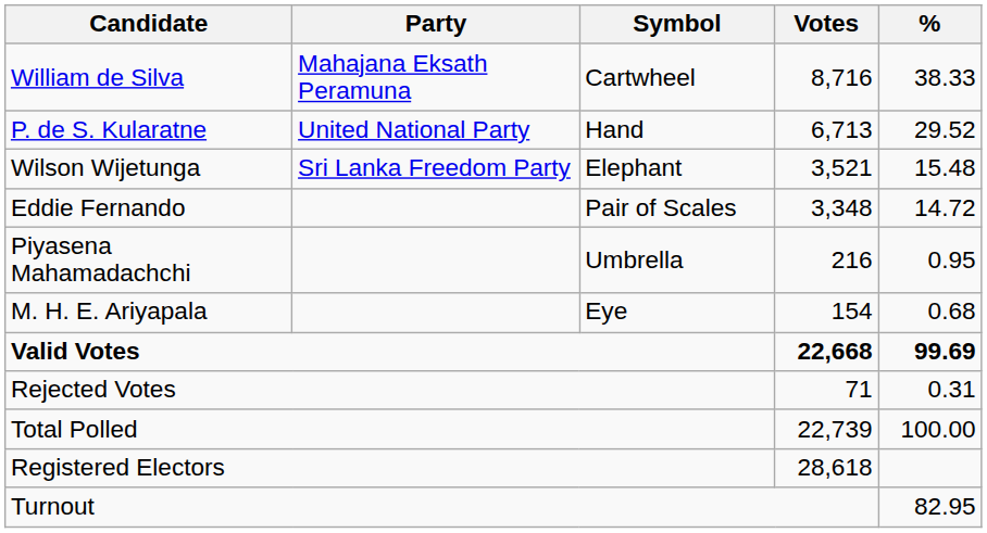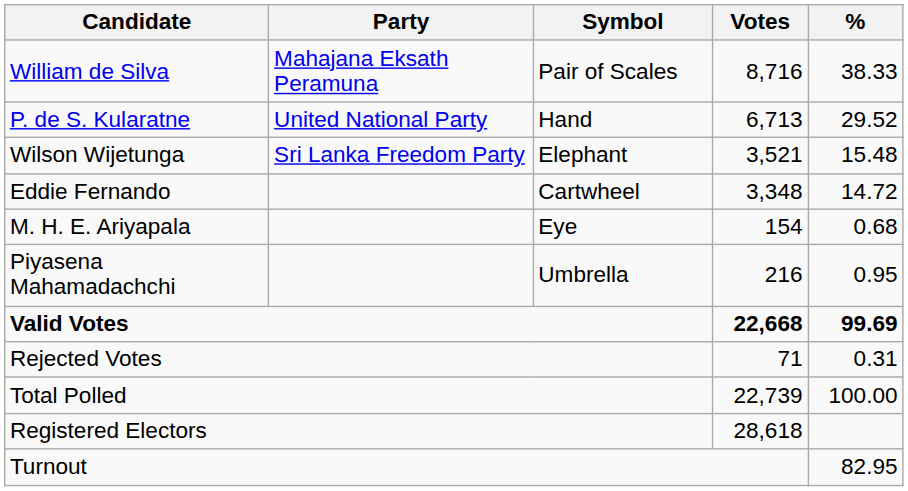 <table class="wikitable" border="1" style="text-align:right;">
 <tr>
 <th align=left width="180">Candidate</th>
 <th align=left width="180">Party</th>
 <th align=left width="120">Symbol</th>
 <th align=left width="60">Votes</th>
 <th align=left width="60">%</th>
 </tr>
 <tr>
 <td align=left><a href='#'>William de Silva</a></td>
 <td align=left><a href='#'>Mahajana Eksath Peramuna</a></td>
-<td align=left>Cartwheel</td>
+<td align=left>Pair of Scales</td>
 <td align=right>8,716</td>
 <td align=right>38.33</td>
 </tr>
 <tr>
 <td align=left><a href='#'>P. de S. Kularatne</a></td>
 <td align=left><a href='#'>United National Party</a></td>
 <td align=left>Hand</td>
 <td align=right>6,713</td>
 <td align=right>29.52</td>
 </tr>
 <tr 15.48>
 <td align=left>Wilson Wijetunga</td>
 <td align=left><a href='#'>Sri Lanka Freedom Party</a></td>
 <td align=left>Elephant</td>
 <td align=right>3,521</td>
 <td align=right>15.48</td>
 </tr>
 <tr>
 <td align=left>Eddie Fernando</td>
 <td></td>
-<td align=left>Pair of Scales</td>
+<td align=left>Cartwheel</td>
 <td align=right>3,348</td>
 <td align=right>14.72</td>
+</tr>
+<tr>
+<td align=left>M. H. E. Ariyapala</td>
+<td></td>
+<td align=left>Eye</td>
+<td align=right>154</td>
+<td align=right>0.68</td>
 </tr>
 <tr 0.95>
 <td align=left>Piyasena Mahamadachchi</td>
 <td></td>
 <td align=left>Umbrella</td>
 <td align=right>216</td>
 <td align=right>0.95</td>
-</tr>
-<tr>
-<td align=left>M. H. E. Ariyapala</td>
-<td></td>
-<td align=left>Eye</td>
-<td align=right>154</td>
-<td align=right>0.68</td>
 </tr>
 <tr>
 <td align=left colspan=3><strong>Valid Votes</strong></td>
 <td align=right><strong>22,668</strong></td>
 <td align=right><strong>99.69</strong></td>
 </tr>
 <tr>
 <td align=left colspan=3>Rejected Votes</td>
 <td align=right>71</td>
 <td align=right>0.31</td>
 </tr>
 <tr>
 <td align=left colspan=3>Total Polled</td>
 <td align=right>22,739</td>
 <td align=right>100.00</td>
 </tr>
 <tr>
 <td align=left colspan=3>Registered Electors</td>
 <td align=right>28,618</td>
 <td></td>
 </tr>
 <tr>
 <td align=left colspan=4>Turnout</td>
 <td align=right>82.95</td>
 </tr>
 </table>
